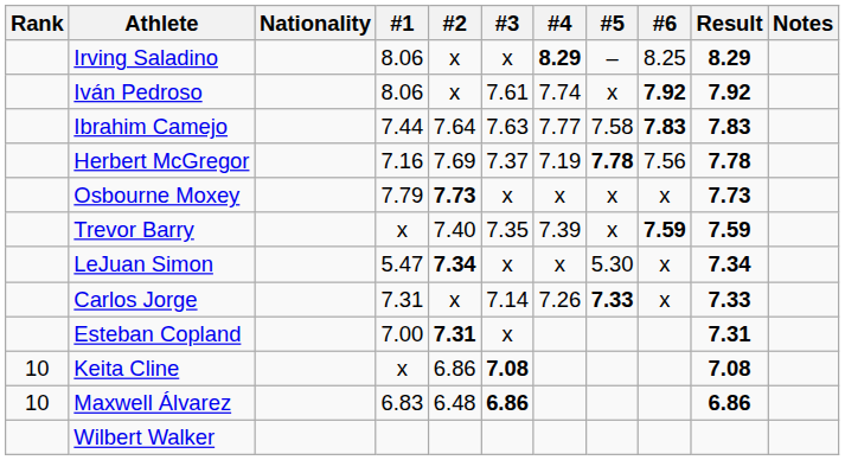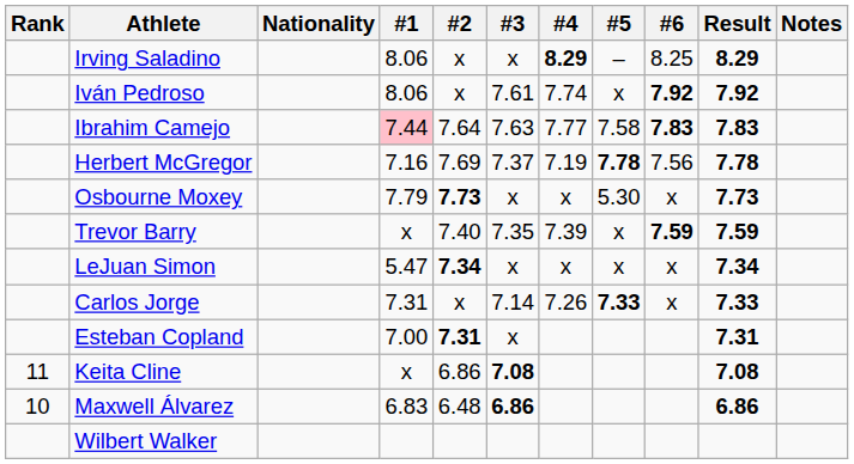 <table class="wikitable sortable" style="text-align:center;font-size:95%">
 <tr>
 <th>Rank</th>
 <th>Athlete</th>
 <th>Nationality</th>
 <th>#1</th>
 <th>#2</th>
 <th>#3</th>
 <th>#4</th>
 <th>#5</th>
 <th>#6</th>
 <th>Result</th>
 <th>Notes</th>
 </tr>
 <tr>
 <td></td>
 <td align="left"><a href='#'>Irving Saladino</a></td>
 <td align=left></td>
 <td>8.06</td>
 <td>x</td>
 <td>x</td>
 <td><strong>8.29</strong></td>
 <td>–</td>
 <td>8.25</td>
 <td><strong>8.29</strong></td>
 <td></td>
 </tr>
 <tr>
 <td></td>
 <td align="left"><a href='#'>Iván Pedroso</a></td>
 <td align=left></td>
 <td>8.06</td>
 <td>x</td>
 <td>7.61</td>
 <td>7.74</td>
 <td>x</td>
 <td><strong>7.92</strong></td>
 <td><strong>7.92</strong></td>
 <td></td>
 </tr>
 <tr>
 <td></td>
 <td align="left"><a href='#'>Ibrahim Camejo</a></td>
 <td align=left></td>
-<td>7.44</td>
+<td style="background: pink;">7.44</td>
 <td>7.64</td>
 <td>7.63</td>
 <td>7.77</td>
 <td>7.58</td>
 <td><strong>7.83</strong></td>
 <td><strong>7.83</strong></td>
 <td></td>
 </tr>
 <tr>
 <td></td>
 <td align="left"><a href='#'>Herbert McGregor</a></td>
 <td align=left></td>
 <td>7.16</td>
 <td>7.69</td>
 <td>7.37</td>
 <td>7.19</td>
 <td><strong>7.78</strong></td>
 <td>7.56</td>
 <td><strong>7.78</strong></td>
 <td></td>
 </tr>
 <tr>
 <td></td>
 <td align="left"><a href='#'>Osbourne Moxey</a></td>
 <td align=left></td>
 <td>7.79</td>
 <td><strong>7.73</strong></td>
 <td>x</td>
 <td>x</td>
-<td>x</td>
+<td>5.30</td>
 <td>x</td>
 <td><strong>7.73</strong></td>
 <td></td>
 </tr>
 <tr>
 <td></td>
 <td align="left"><a href='#'>Trevor Barry</a></td>
 <td align=left></td>
 <td>x</td>
 <td>7.40</td>
 <td>7.35</td>
 <td>7.39</td>
 <td>x</td>
 <td><strong>7.59</strong></td>
 <td><strong>7.59</strong></td>
 <td></td>
 </tr>
 <tr>
 <td></td>
 <td align="left"><a href='#'>LeJuan Simon</a></td>
 <td align=left></td>
 <td>5.47</td>
 <td><strong>7.34</strong></td>
 <td>x</td>
 <td>x</td>
-<td>5.30</td>
+<td>x</td>
 <td>x</td>
 <td><strong>7.34</strong></td>
 <td></td>
 </tr>
 <tr>
 <td></td>
 <td align="left"><a href='#'>Carlos Jorge</a></td>
 <td align=left></td>
 <td>7.31</td>
 <td>x</td>
 <td>7.14</td>
 <td>7.26</td>
 <td><strong>7.33</strong></td>
 <td>x</td>
 <td><strong>7.33</strong></td>
 <td></td>
 </tr>
 <tr>
 <td></td>
 <td align="left"><a href='#'>Esteban Copland</a></td>
 <td align=left></td>
 <td>7.00</td>
 <td><strong>7.31</strong></td>
 <td>x</td>
 <td></td>
 <td></td>
 <td></td>
 <td><strong>7.31</strong></td>
 <td></td>
 </tr>
 <tr>
-<td>10</td>
+<td>11</td>
 <td align="left"><a href='#'>Keita Cline</a></td>
 <td align=left></td>
 <td>x</td>
 <td>6.86</td>
 <td><strong>7.08</strong></td>
 <td></td>
 <td></td>
 <td></td>
 <td><strong>7.08</strong></td>
 <td></td>
 </tr>
 <tr>
 <td>10</td>
 <td align="left"><a href='#'>Maxwell Álvarez</a></td>
 <td align=left></td>
 <td>6.83</td>
 <td>6.48</td>
 <td><strong>6.86</strong></td>
 <td></td>
 <td></td>
 <td></td>
 <td><strong>6.86</strong></td>
 <td></td>
 </tr>
 <tr>
 <td></td>
 <td align="left"><a href='#'>Wilbert Walker</a></td>
 <td align=left></td>
 <td></td>
 <td></td>
 <td></td>
 <td></td>
 <td></td>
 <td></td>
 <td><strong></strong></td>
 <td></td>
 </tr>
 </table>
